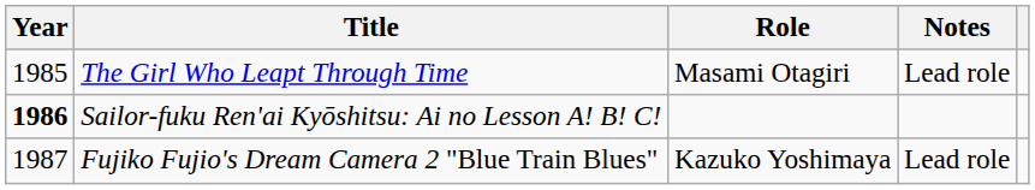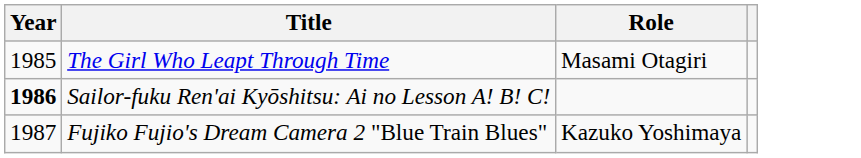 <table class="wikitable plainrowheaders sortable"  style=font-size:100%>
 <tr>
 <th scope="col">Year</th>
 <th scope="col">Title</th>
 <th scope="col">Role</th>
-<th scope="col" class="unsortable">Notes</th>
 <th scope="col" class="unsortable"></th>
 </tr>
 <tr>
 <td>1985</td>
 <td><em><a href='#'>The Girl Who Leapt Through Time</a></em></td>
 <td>Masami Otagiri</td>
-<td>Lead role</td>
 <td style="text-align:center;"></td>
 </tr>
 <tr>
 <td><strong>1986</strong></td>
 <td><em>Sailor-fuku Ren'ai Kyōshitsu: Ai no Lesson A! B! C!</em></td>
-<td></td>
 <td></td>
 <td style="text-align:center;"></td>
 </tr>
 <tr>
 <td>1987</td>
 <td><em>Fujiko Fujio's Dream Camera 2</em> "Blue Train Blues"</td>
 <td>Kazuko Yoshimaya</td>
-<td>Lead role</td>
 <td style="text-align:center;"></td>
 </tr>
 </table>
